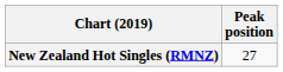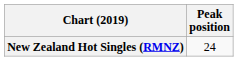 <table class="wikitable sortable plainrowheaders" style="text-align:center">
 <tr>
 <th>Chart (2019)</th>
 <th>Peak<br>position</th>
 </tr>
 <tr>
 <th scope="row">New Zealand Hot Singles (<a href='#'>RMNZ</a>)</th>
-<td>27</td>
+<td>24</td>
 </tr>
 </table>
